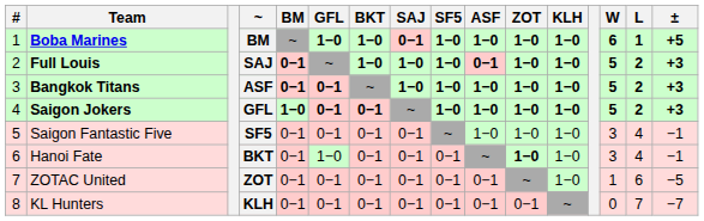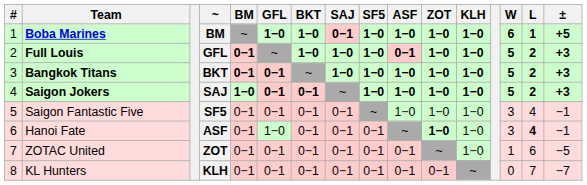 <table class="wikitable" style="font-size: 95%; text-align: center">
 <tr>
 <th style="width:15px;">#</th>
 <th style="width:200px;">Team</th>
 <th rowspan="11" style="width:5px;;"></th>
 <th>~</th>
 <th>BM</th>
 <th style="width:35px;" title="">GFL</th>
 <th style="width:35px;" title="">BKT</th>
 <th style="width:35px;" title="">SAJ</th>
 <th>SF5</th>
 <th style="width:35px;" title="">ASF</th>
 <th style="width:35px;" title="">ZOT</th>
 <th style="width:35px;" title="">KLH</th>
 <th rowspan="11" style="width:5px;;"></th>
 <th style="width:20px;" title="Wins">W</th>
 <th style="width:20px;" title="Losses">L</th>
 <th style="width:40px;">±</th>
 </tr>
 <tr style="background:#cfc;">
 <td>1</td>
 <td style="text-align: left"> <strong> <a href='#'>Boba Marines</a> </strong></td>
 <th>BM</th>
 <td style="background:#aaa;">~</td>
 <td style="background:#cfc;"><strong>1−0</strong></td>
 <td style="background:#cfc;"><strong>1−0</strong></td>
 <td style="background:#fcc;"><strong>0−1</strong></td>
 <td style="background:#cfc;"><strong>1−0</strong></td>
 <td style="background:#cfc;"><strong>1−0</strong></td>
 <td style="background:#cfc;"><strong>1−0</strong></td>
 <td style="background:#cfc;"><strong>1−0</strong></td>
 <td><strong>6</strong></td>
 <td><strong>1</strong></td>
 <td><strong>+5</strong></td>
 </tr>
 <tr style="background:#cfc;">
 <td>2</td>
 <td style="text-align: left"> <strong>Full Louis</strong></td>
-<th>SAJ</th>
+<th>GFL</th>
 <td style="background:#fcc;"><strong>0−1</strong></td>
 <td style="background:#aaa;">~</td>
 <td style="background:#cfc;"><strong>1−0</strong></td>
 <td style="background:#cfc;"><strong>1−0</strong></td>
 <td style="background:#cfc;"><strong>1−0</strong></td>
 <td style="background:#fcc;"><strong>0−1</strong></td>
 <td style="background:#cfc;"><strong>1−0</strong></td>
 <td style="background:#cfc;"><strong>1−0</strong></td>
 <td><strong>5</strong></td>
 <td><strong>2</strong></td>
 <td><strong>+3</strong></td>
 </tr>
 <tr style="background:#cfc;">
 <td>3</td>
 <td style="text-align: left"> <strong>Bangkok Titans</strong></td>
-<th>ASF</th>
+<th>BKT</th>
 <td style="background:#fcc;"><strong>0−1</strong></td>
 <td style="background:#fcc;"><strong>0−1</strong></td>
 <td style="background:#aaa;">~</td>
 <td style="background:#cfc;"><strong>1−0</strong></td>
 <td style="background:#cfc;"><strong>1−0</strong></td>
 <td style="background:#cfc;"><strong>1−0</strong></td>
 <td style="background:#cfc;"><strong>1−0</strong></td>
 <td style="background:#cfc;"><strong>1−0</strong></td>
 <td><strong>5</strong></td>
 <td><strong>2</strong></td>
 <td><strong>+3</strong></td>
 </tr>
 <tr style="background:#cfc;">
 <td>4</td>
 <td style="text-align: left"> <strong>Saigon Jokers</strong></td>
-<th>GFL</th>
+<th>SAJ</th>
 <td style="background:#cfc;"><strong>1−0</strong></td>
 <td style="background:#fcc;"><strong>0−1</strong></td>
 <td style="background:#fcc;"><strong>0−1</strong></td>
 <td style="background:#aaa;">~</td>
 <td style="background:#cfc;"><strong>1−0</strong></td>
 <td style="background:#cfc;"><strong>1−0</strong></td>
 <td style="background:#cfc;"><strong>1−0</strong></td>
 <td style="background:#cfc;"><strong>1−0</strong></td>
 <td><strong>5</strong></td>
 <td><strong>2</strong></td>
 <td><strong>+3</strong></td>
 </tr>
 <tr style="background:#ffdbdb;">
 <td>5</td>
 <td style="text-align: left"> Saigon Fantastic Five</td>
 <th>SF5</th>
 <td style="background:#fcc;">0−1</td>
 <td style="background:#fcc;">0−1</td>
 <td style="background:#fcc;">0−1</td>
 <td style="background:#fcc;">0−1</td>
 <td style="background:#aaa;">~</td>
 <td style="background:#cfc;">1−0</td>
 <td style="background:#cfc;">1−0</td>
 <td style="background:#cfc;">1−0</td>
 <td>3</td>
 <td>4</td>
 <td>−1</td>
 </tr>
 <tr style="background:#ffdbdb;">
 <td>6</td>
 <td style="text-align: left"> Hanoi Fate</td>
-<th>BKT</th>
+<th>ASF</th>
 <td style="background:#fcc;">0−1</td>
 <td style="background:#cfc;">1−0</td>
 <td style="background:#fcc;">0−1</td>
 <td style="background:#fcc;">0−1</td>
 <td style="background:#fcc;">0−1</td>
 <td style="background:#aaa;">~</td>
 <td style="background:#cfc;"><strong>1−0</strong></td>
 <td style="background:#cfc;">1−0</td>
 <td>3</td>
-<td>4</td>
+<td><strong>4</strong></td>
 <td>−1</td>
 </tr>
 <tr style="background:#ffdbdb;">
 <td>7</td>
 <td style="text-align: left"> ZOTAC United</td>
 <th>ZOT</th>
 <td style="background:#fcc;">0−1</td>
 <td style="background:#fcc;">0−1</td>
 <td style="background:#fcc;">0−1</td>
 <td style="background:#fcc;">0−1</td>
 <td style="background:#fcc;">0−1</td>
 <td style="background:#fcc;">0−1</td>
 <td style="background:#aaa;">~</td>
 <td style="background:#cfc;">1−0</td>
 <td>1</td>
 <td>6</td>
 <td>−5</td>
 </tr>
 <tr style="background:#ffdbdb;">
 <td>8</td>
 <td style="text-align: left">  KL Hunters</td>
 <th>KLH</th>
 <td style="background:#fcc;">0−1</td>
 <td style="background:#fcc;">0−1</td>
 <td style="background:#fcc;">0−1</td>
 <td style="background:#fcc;">0−1</td>
 <td style="background:#fcc;">0−1</td>
 <td style="background:#fcc;">0−1</td>
 <td style="background:#fcc;">0−1</td>
 <td style="background:#aaa;">~</td>
 <td>0</td>
 <td>7</td>
 <td>−7</td>
 </tr>
 </table>
